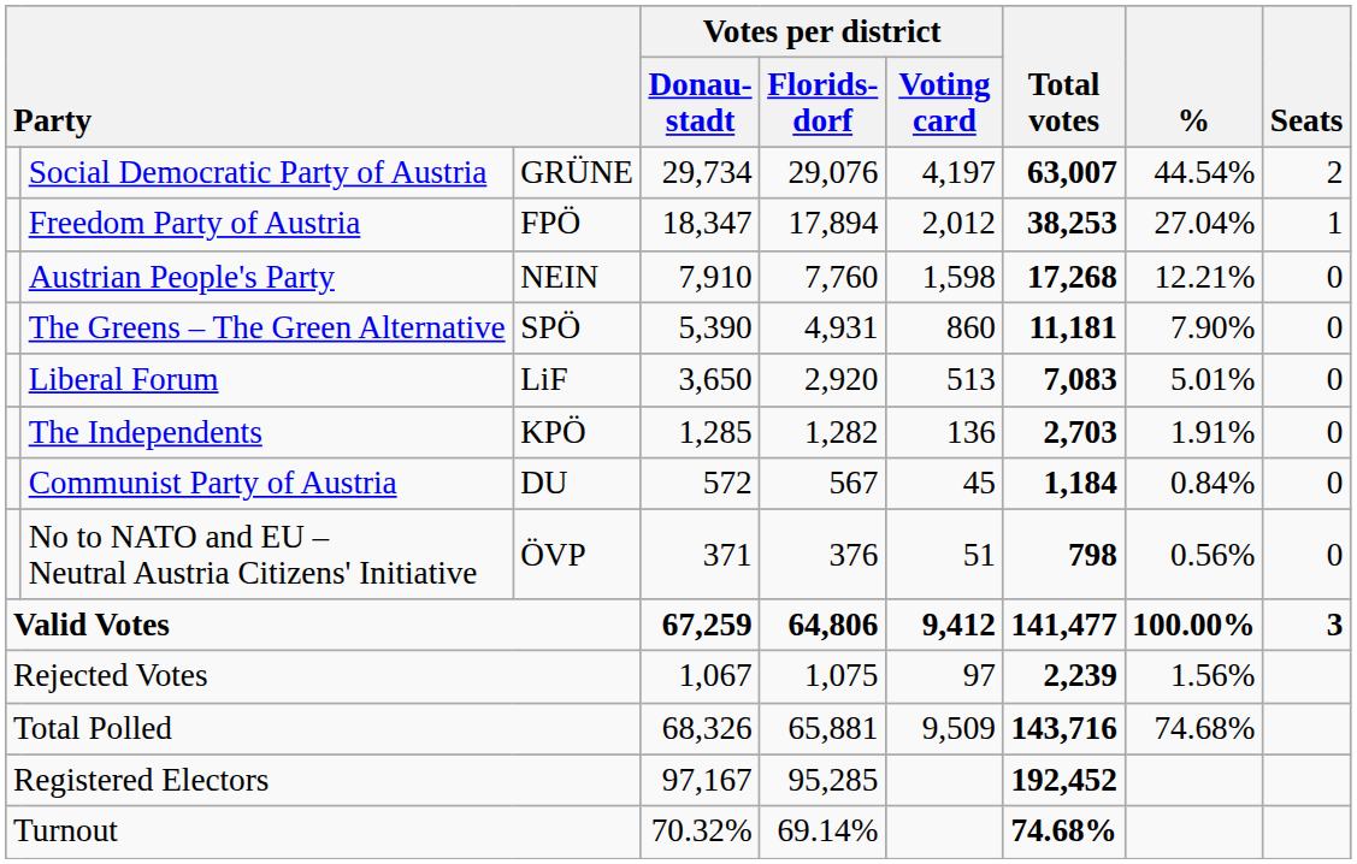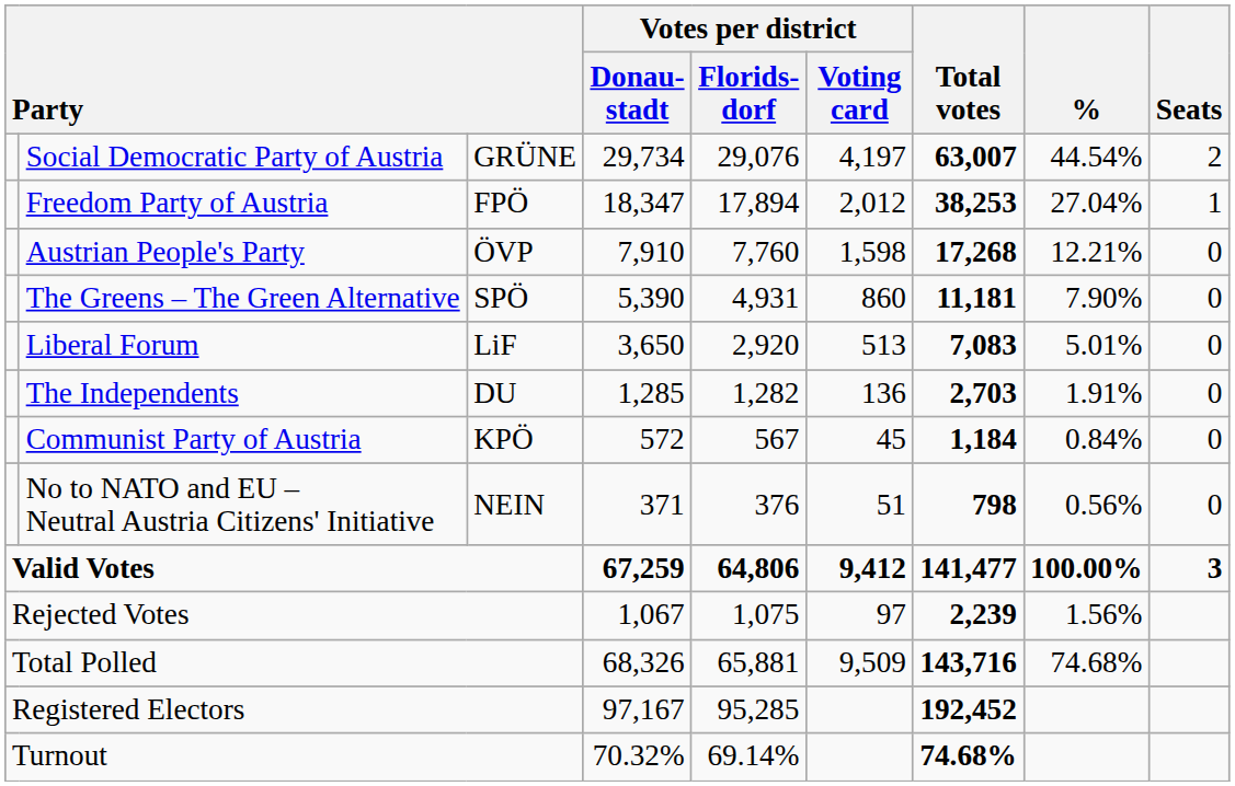 <table class="wikitable" border="1" style="text-align:right;">
 <tr>
 <th style="text-align:left;" valign=bottom rowspan=2 colspan=3>Party</th>
 <th colspan=3>Votes per district</th>
 <th align=center valign=bottom rowspan=2 width="50">Total<br>votes</th>
 <th align=center valign=bottom rowspan=2 width="50">%</th>
 <th align=center valign=bottom rowspan=2>Seats</th>
 </tr>
 <tr>
 <th align=center valign=bottom width="50"><a href='#'>Donau-<br>stadt</a></th>
 <th align=center valign=bottom width="50"><a href='#'>Florids-<br>dorf</a></th>
 <th align=center valign=bottom width="50"><a href='#'>Voting<br>card</a></th>
 </tr>
 <tr>
 <td></td>
 <td align=left><a href='#'>Social Democratic Party of Austria</a></td>
 <td align=left>GRÜNE</td>
 <td>29,734</td>
 <td>29,076</td>
 <td>4,197</td>
 <td><strong>63,007</strong></td>
 <td>44.54%</td>
 <td>2</td>
 </tr>
 <tr>
 <td></td>
 <td align=left><a href='#'>Freedom Party of Austria</a></td>
 <td align=left>FPÖ</td>
 <td>18,347</td>
 <td>17,894</td>
 <td>2,012</td>
 <td><strong>38,253</strong></td>
 <td>27.04%</td>
 <td>1</td>
 </tr>
 <tr>
 <td></td>
 <td align=left><a href='#'>Austrian People's Party</a></td>
-<td align=left>NEIN</td>
+<td align=left>ÖVP</td>
 <td>7,910</td>
 <td>7,760</td>
 <td>1,598</td>
 <td><strong>17,268</strong></td>
 <td>12.21%</td>
 <td>0</td>
 </tr>
 <tr>
 <td></td>
 <td align=left style="white-space: nowrap;"><a href='#'>The Greens – The Green Alternative</a></td>
 <td align=left>SPÖ</td>
 <td>5,390</td>
 <td>4,931</td>
 <td>860</td>
 <td><strong>11,181</strong></td>
 <td>7.90%</td>
 <td>0</td>
 </tr>
 <tr>
 <td></td>
 <td align=left><a href='#'>Liberal Forum</a></td>
 <td align=left>LiF</td>
 <td>3,650</td>
 <td>2,920</td>
 <td>513</td>
 <td><strong>7,083</strong></td>
 <td>5.01%</td>
 <td>0</td>
 </tr>
 <tr>
 <td></td>
 <td align=left><a href='#'>The Independents</a></td>
-<td align=left>KPÖ</td>
+<td align=left>DU</td>
 <td>1,285</td>
 <td>1,282</td>
 <td>136</td>
 <td><strong>2,703</strong></td>
 <td>1.91%</td>
 <td>0</td>
 </tr>
 <tr>
 <td></td>
 <td align=left><a href='#'>Communist Party of Austria</a></td>
-<td align=left>DU</td>
+<td align=left>KPÖ</td>
 <td>572</td>
 <td>567</td>
 <td>45</td>
 <td><strong>1,184</strong></td>
 <td>0.84%</td>
 <td>0</td>
 </tr>
 <tr>
 <td></td>
 <td align=left>No to NATO and EU –<br>Neutral Austria Citizens' Initiative</td>
-<td align=left>ÖVP</td>
+<td align=left>NEIN</td>
 <td>371</td>
 <td>376</td>
 <td>51</td>
 <td><strong>798</strong></td>
 <td>0.56%</td>
 <td>0</td>
 </tr>
 <tr style="font-weight:bold">
 <td align=left colspan=3>Valid Votes</td>
 <td>67,259</td>
 <td>64,806</td>
 <td>9,412</td>
 <td>141,477</td>
 <td>100.00%</td>
 <td>3</td>
 </tr>
 <tr>
 <td align=left colspan=3>Rejected Votes</td>
 <td>1,067</td>
 <td>1,075</td>
 <td>97</td>
 <td><strong>2,239</strong></td>
 <td>1.56%</td>
 <td></td>
 </tr>
 <tr>
 <td align=left colspan=3>Total Polled</td>
 <td>68,326</td>
 <td>65,881</td>
 <td>9,509</td>
 <td><strong>143,716</strong></td>
 <td>74.68%</td>
 <td></td>
 </tr>
 <tr>
 <td align=left colspan=3>Registered Electors</td>
 <td>97,167</td>
 <td>95,285</td>
 <td></td>
 <td><strong>192,452</strong></td>
 <td></td>
 <td></td>
 </tr>
 <tr>
 <td align=left colspan=3>Turnout</td>
 <td>70.32%</td>
 <td>69.14%</td>
 <td></td>
 <td><strong>74.68%</strong></td>
 <td></td>
 <td></td>
 </tr>
 </table>
